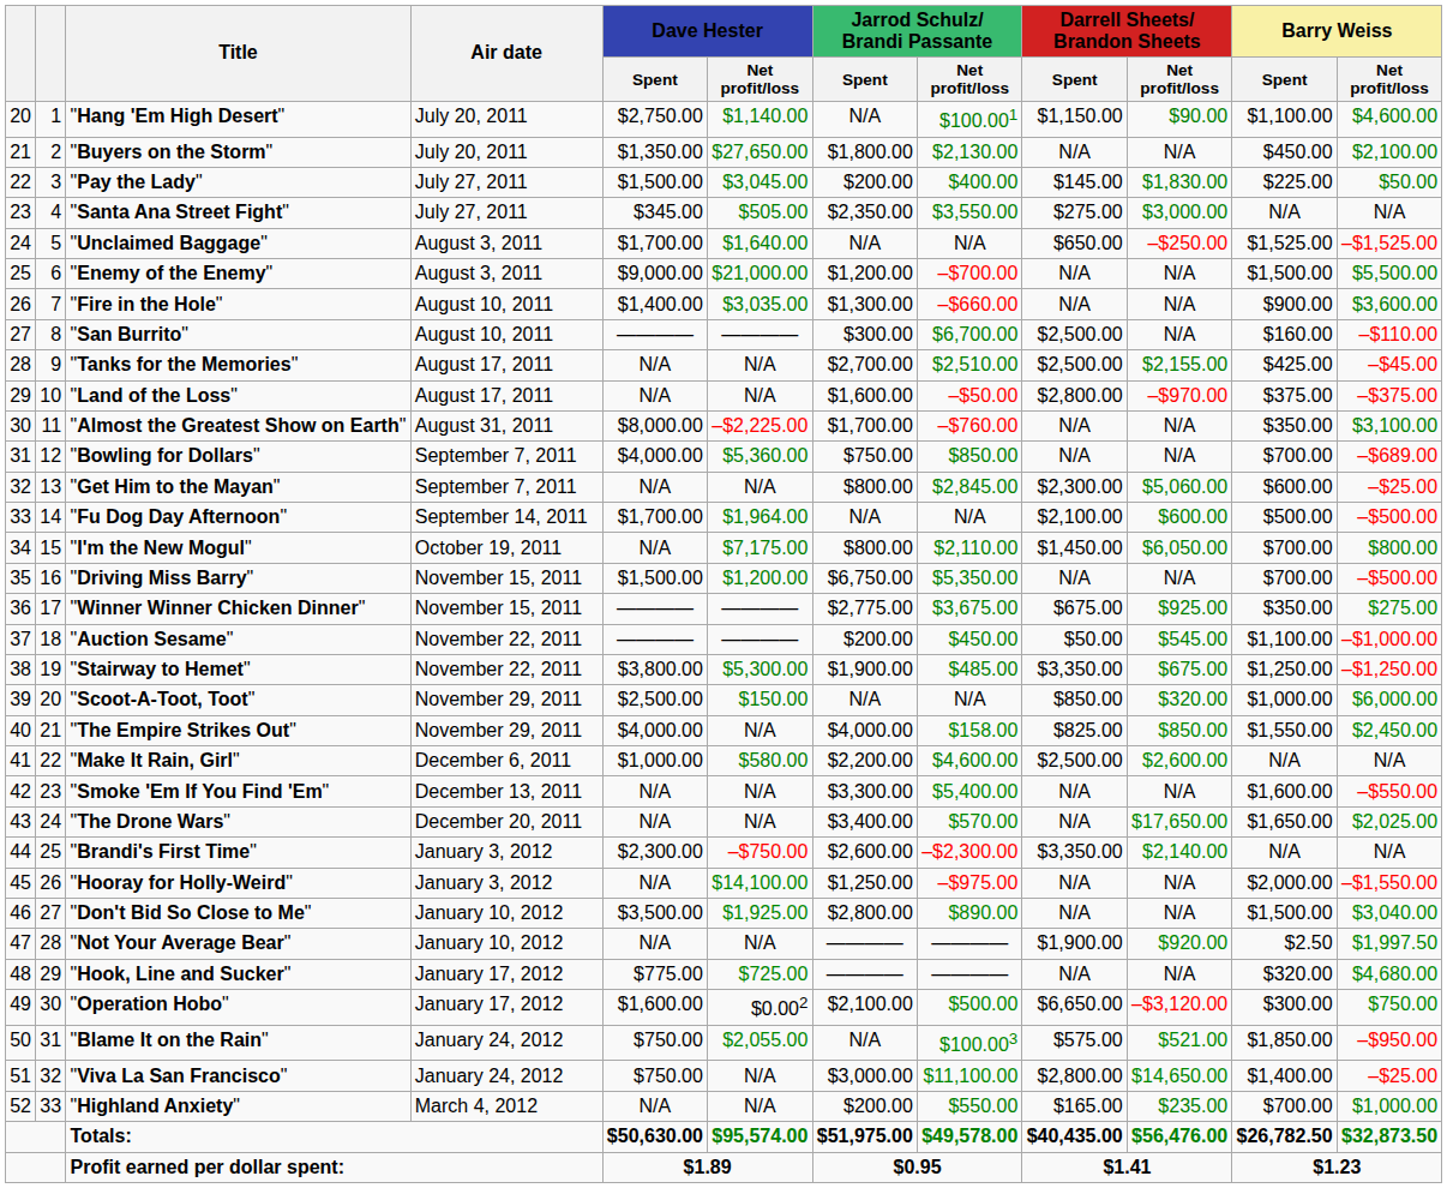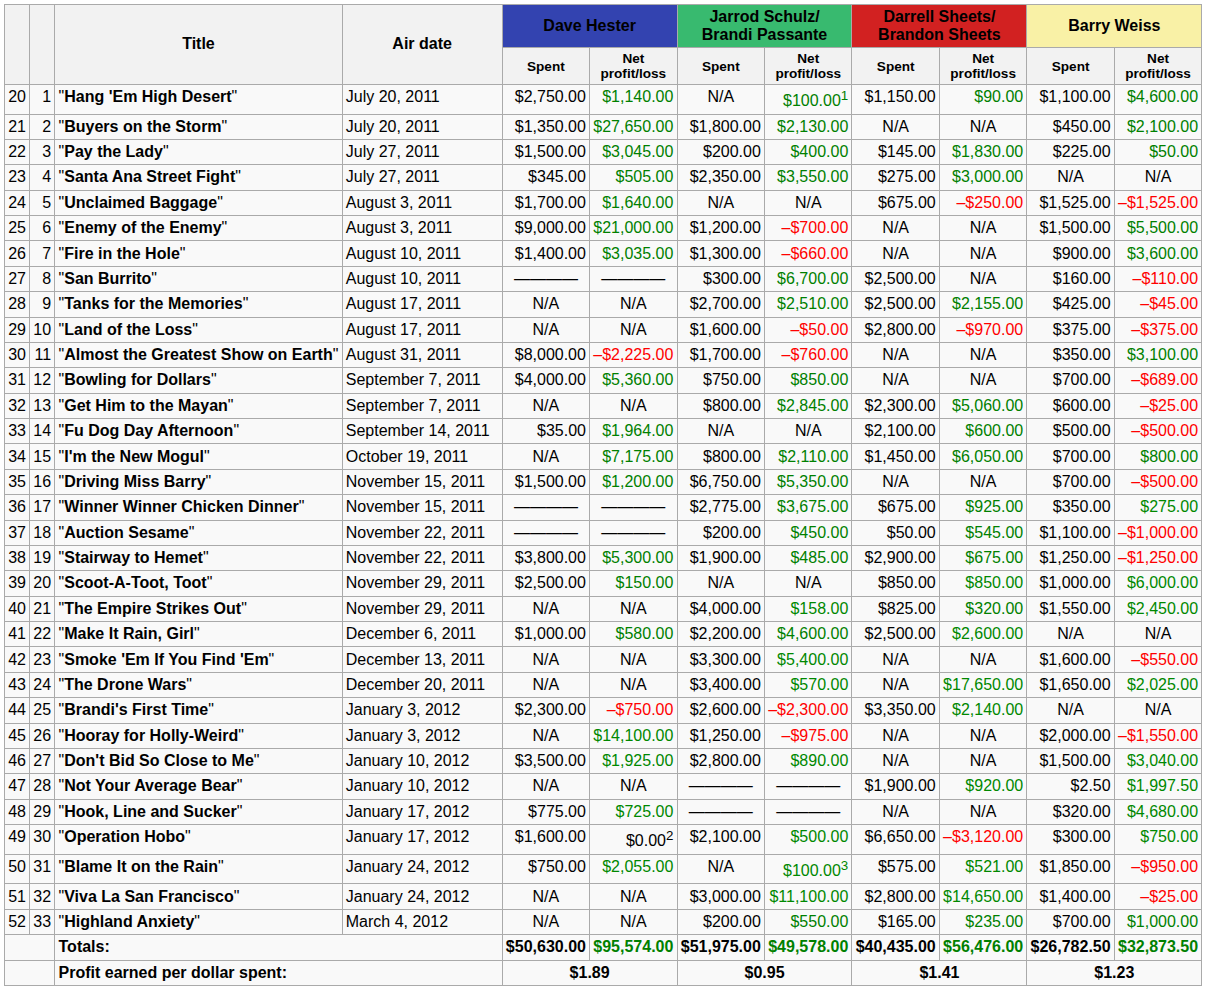 <table class="wikitable" style="text-align: right;">
 <tr>
 <th rowspan = "2"></th>
 <th rowspan = "2"></th>
 <th rowspan = "2">Title</th>
 <th rowspan = "2">Air date</th>
 <th colspan = "2" style="background:#3343b0;">Dave Hester</th>
 <th colspan = "2" style="background:#38ba6f;">Jarrod Schulz/<br>Brandi Passante</th>
 <th colspan = "2" style="background:#d22121;">Darrell Sheets/<br>Brandon Sheets</th>
 <th colspan = "2" style="background:#F9F1A6;">Barry Weiss</th>
 </tr>
 <tr>
 <th style="width:66px; font-size:85%;">Spent</th>
 <th style="width:66px; font-size:85%;">Net profit/loss</th>
 <th style="width:66px; font-size:85%;">Spent</th>
 <th style="width:66px; font-size:85%;">Net profit/loss</th>
 <th style="width:66px; font-size:85%;">Spent</th>
 <th style="width:66px; font-size:85%;">Net profit/loss</th>
 <th style="width:66px; font-size:85%;">Spent</th>
 <th style="width:66px; font-size:85%;">Net profit/loss</th>
 </tr>
 <tr valign="top">
 <td>20</td>
 <td>1</td>
 <td align="left">"<strong>Hang 'Em High Desert</strong>"</td>
 <td align="left">July 20, 2011</td>
 <td>$2,750.00</td>
 <td style="color:green;">$1,140.00</td>
 <td style="text-align:center;">N/A</td>
 <td style="color:green;">$100.00<sup>1</sup></td>
 <td>$1,150.00</td>
 <td style="color:green;">$90.00</td>
 <td>$1,100.00</td>
 <td style="color:green;">$4,600.00</td>
 </tr>
 <tr valign="top">
 <td>21</td>
 <td>2</td>
 <td align="left">"<strong>Buyers on the Storm</strong>"</td>
 <td align="left">July 20, 2011</td>
 <td>$1,350.00</td>
 <td style="color:green;">$27,650.00</td>
 <td>$1,800.00</td>
 <td style="color:green;">$2,130.00</td>
 <td style="text-align:center;">N/A</td>
 <td style="text-align:center;">N/A</td>
 <td>$450.00</td>
 <td style="color:green;">$2,100.00</td>
 </tr>
 <tr valign="top">
 <td>22</td>
 <td>3</td>
 <td align="left">"<strong>Pay the Lady</strong>"</td>
 <td align="left">July 27, 2011</td>
 <td>$1,500.00</td>
 <td style="color:green;">$3,045.00</td>
 <td>$200.00</td>
 <td style="color:green;">$400.00</td>
 <td>$145.00</td>
 <td style="color:green;">$1,830.00</td>
 <td>$225.00</td>
 <td style="color:green;">$50.00</td>
 </tr>
 <tr valign="top">
 <td>23</td>
 <td>4</td>
 <td align="left">"<strong>Santa Ana Street Fight</strong>"</td>
 <td align="left">July 27, 2011</td>
 <td>$345.00</td>
 <td style="color:green;">$505.00</td>
 <td>$2,350.00</td>
 <td style="color:green;">$3,550.00</td>
 <td>$275.00</td>
 <td style="color:green;">$3,000.00</td>
 <td style="text-align:center;">N/A</td>
 <td style="text-align:center;">N/A</td>
 </tr>
 <tr valign="top">
 <td>24</td>
 <td>5</td>
 <td align="left">"<strong>Unclaimed Baggage</strong>"</td>
 <td align="left">August 3, 2011</td>
 <td>$1,700.00</td>
 <td style="color:green;">$1,640.00</td>
 <td style="text-align:center;">N/A</td>
 <td style="text-align:center;">N/A</td>
-<td>$650.00</td>
+<td>$675.00</td>
 <td style="color:#f00;">–$250.00</td>
 <td>$1,525.00</td>
 <td style="color:#f00;">–$1,525.00</td>
 </tr>
 <tr valign="top">
 <td>25</td>
 <td>6</td>
 <td align="left">"<strong>Enemy of the Enemy</strong>"</td>
 <td align="left">August 3, 2011</td>
 <td>$9,000.00</td>
 <td style="color:green;">$21,000.00</td>
 <td>$1,200.00</td>
 <td style="color:#f00;">–$700.00</td>
 <td style="text-align:center;">N/A</td>
 <td style="text-align:center;">N/A</td>
 <td>$1,500.00</td>
 <td style="color:green;">$5,500.00</td>
 </tr>
 <tr valign="top">
 <td>26</td>
 <td>7</td>
 <td align="left">"<strong>Fire in the Hole</strong>"</td>
 <td align="left">August 10, 2011</td>
 <td>$1,400.00</td>
 <td style="color:green;">$3,035.00</td>
 <td>$1,300.00</td>
 <td style="color:#f00;">–$660.00</td>
 <td style="text-align:center;">N/A</td>
 <td style="text-align:center;">N/A</td>
 <td>$900.00</td>
 <td style="color:green;">$3,600.00</td>
 </tr>
 <tr valign="top">
 <td>27</td>
 <td>8</td>
 <td align="left">"<strong>San Burrito</strong>"</td>
 <td align="left">August 10, 2011</td>
 <td style="text-align:center;">————</td>
 <td style="text-align:center;">————</td>
 <td>$300.00</td>
 <td style="color:green;">$6,700.00</td>
 <td>$2,500.00</td>
 <td style="text-align:center;">N/A</td>
 <td>$160.00</td>
 <td style="color:#f00;">–$110.00</td>
 </tr>
 <tr valign="top">
 <td>28</td>
 <td>9</td>
 <td align="left">"<strong>Tanks for the Memories</strong>"</td>
 <td align="left">August 17, 2011</td>
 <td style="text-align:center;">N/A</td>
 <td style="text-align:center;">N/A</td>
 <td>$2,700.00</td>
 <td style="color:green;">$2,510.00</td>
 <td>$2,500.00</td>
 <td style="color:green;">$2,155.00</td>
 <td>$425.00</td>
 <td style="color:#f00;">–$45.00</td>
 </tr>
 <tr valign="top">
 <td>29</td>
 <td>10</td>
 <td align="left">"<strong>Land of the Loss</strong>"</td>
 <td align="left">August 17, 2011</td>
 <td style="text-align:center;">N/A</td>
 <td style="text-align:center;">N/A</td>
 <td>$1,600.00</td>
 <td style="color:#f00;">–$50.00</td>
 <td>$2,800.00</td>
 <td style="color:#f00;">–$970.00</td>
 <td>$375.00</td>
 <td style="color:#f00;">–$375.00</td>
 </tr>
 <tr valign="top">
 <td>30</td>
 <td>11</td>
 <td align="left">"<strong>Almost the Greatest Show on Earth</strong>"</td>
 <td align="left">August 31, 2011</td>
 <td>$8,000.00</td>
 <td style="color:#f00;">–$2,225.00</td>
 <td>$1,700.00</td>
 <td style="color:#f00;">–$760.00</td>
 <td style="text-align:center;">N/A</td>
 <td style="text-align:center;">N/A</td>
 <td>$350.00</td>
 <td style="color:green;">$3,100.00</td>
 </tr>
 <tr valign="top">
 <td>31</td>
 <td>12</td>
 <td align="left">"<strong>Bowling for Dollars</strong>"</td>
 <td align="left">September 7, 2011</td>
 <td>$4,000.00</td>
 <td style="color:green;">$5,360.00</td>
 <td>$750.00</td>
 <td style="color:green;">$850.00</td>
 <td style="text-align:center;">N/A</td>
 <td style="text-align:center;">N/A</td>
 <td>$700.00</td>
 <td style="color:#f00;">–$689.00</td>
 </tr>
 <tr valign="top">
 <td>32</td>
 <td>13</td>
 <td align="left">"<strong>Get Him to the Mayan</strong>"</td>
 <td align="left">September 7, 2011</td>
 <td style="text-align:center;">N/A</td>
 <td style="text-align:center;">N/A</td>
 <td>$800.00</td>
 <td style="color:green;">$2,845.00</td>
 <td>$2,300.00</td>
 <td style="color:green;">$5,060.00</td>
 <td>$600.00</td>
 <td style="color:#f00;">–$25.00</td>
 </tr>
 <tr valign="top">
 <td>33</td>
 <td>14</td>
 <td align="left">"<strong>Fu Dog Day Afternoon</strong>"</td>
 <td align="left">September 14, 2011  </td>
-<td>$1,700.00</td>
+<td>$35.00</td>
 <td style="color:green;">$1,964.00</td>
 <td style="text-align:center;">N/A</td>
 <td style="text-align:center;">N/A</td>
 <td>$2,100.00</td>
 <td style="color:green;">$600.00</td>
 <td>$500.00</td>
 <td style="color:#f00;">–$500.00</td>
 </tr>
 <tr valign="top">
 <td>34</td>
 <td>15</td>
 <td align="left">"<strong>I'm the New Mogul</strong>"</td>
 <td align="left">October 19, 2011</td>
 <td style="text-align:center;">N/A</td>
 <td style="color:green;">$7,175.00</td>
 <td>$800.00</td>
 <td style="color:green;">$2,110.00</td>
 <td>$1,450.00</td>
 <td style="color:green;">$6,050.00</td>
 <td>$700.00</td>
 <td style="color:green;">$800.00</td>
 </tr>
 <tr valign="top">
 <td>35</td>
 <td>16</td>
 <td align="left">"<strong>Driving Miss Barry</strong>"</td>
 <td align="left">November 15, 2011</td>
 <td>$1,500.00</td>
 <td style="color:green;">$1,200.00</td>
 <td>$6,750.00</td>
 <td style="color:green;">$5,350.00</td>
 <td style="text-align:center;">N/A</td>
 <td style="text-align:center;">N/A</td>
 <td>$700.00</td>
 <td style="color:#f00;">–$500.00</td>
 </tr>
 <tr valign="top">
 <td>36</td>
 <td>17</td>
 <td align="left">"<strong>Winner Winner Chicken Dinner</strong>"</td>
 <td align="left">November 15, 2011</td>
 <td style="text-align:center;">————</td>
 <td style="text-align:center;">————</td>
 <td>$2,775.00</td>
 <td style="color:green;">$3,675.00</td>
 <td>$675.00</td>
 <td style="color:green;">$925.00</td>
 <td>$350.00</td>
 <td style="color:#008800;">$275.00</td>
 </tr>
 <tr valign="top">
 <td>37</td>
 <td>18</td>
 <td align="left">"<strong>Auction Sesame</strong>"</td>
 <td align="left">November 22, 2011</td>
 <td style="text-align:center;">————</td>
 <td style="text-align:center;">————</td>
 <td>$200.00</td>
 <td style="color:green;">$450.00</td>
 <td>$50.00</td>
 <td style="color:green;">$545.00</td>
 <td>$1,100.00</td>
 <td style="color:#f00;">–$1,000.00</td>
 </tr>
 <tr valign="top">
 <td>38</td>
 <td>19</td>
 <td align="left">"<strong>Stairway to Hemet</strong>"</td>
 <td align="left">November 22, 2011</td>
 <td>$3,800.00</td>
 <td style="color:green;">$5,300.00</td>
 <td>$1,900.00</td>
 <td style="color:green;">$485.00</td>
-<td>$3,350.00</td>
+<td>$2,900.00</td>
 <td style="color:green;">$675.00</td>
 <td>$1,250.00</td>
 <td style="color:#f00;">–$1,250.00</td>
 </tr>
 <tr valign="top">
 <td>39</td>
 <td>20</td>
 <td align="left">"<strong>Scoot-A-Toot, Toot</strong>"</td>
 <td align="left">November 29, 2011</td>
 <td>$2,500.00</td>
 <td style="color:green;">$150.00</td>
 <td style="text-align:center;">N/A</td>
 <td style="text-align:center;">N/A</td>
 <td>$850.00</td>
-<td style="color:green;">$320.00</td>
+<td style="color:#008800;">$850.00</td>
 <td>$1,000.00</td>
 <td style="color:#008800;">$6,000.00</td>
 </tr>
 <tr valign="top">
 <td>40</td>
 <td>21</td>
 <td align="left">"<strong>The Empire Strikes Out</strong>"</td>
 <td align="left">November 29, 2011</td>
-<td>$4,000.00</td>
+<td style="text-align:center;">N/A</td>
 <td style="text-align:center;">N/A</td>
 <td>$4,000.00</td>
 <td style="color:#008800;">$158.00</td>
 <td>$825.00</td>
-<td style="color:#008800;">$850.00</td>
+<td style="color:green;">$320.00</td>
 <td>$1,550.00</td>
 <td style="color:#008800;">$2,450.00</td>
 </tr>
 <tr valign="top">
 <td>41</td>
 <td>22</td>
 <td align="left">"<strong>Make It Rain, Girl</strong>"</td>
 <td align="left">December 6, 2011</td>
 <td>$1,000.00</td>
 <td style="color:green;">$580.00</td>
 <td>$2,200.00</td>
 <td style="color:green;">$4,600.00</td>
 <td>$2,500.00</td>
 <td style="color:#008800;">$2,600.00</td>
 <td style="text-align:center;">N/A</td>
 <td style="text-align:center;">N/A</td>
 </tr>
 <tr valign="top">
 <td>42</td>
 <td>23</td>
 <td align="left">"<strong>Smoke 'Em If You Find 'Em</strong>"</td>
 <td align="left">December 13, 2011</td>
 <td style="text-align:center;">N/A</td>
 <td style="text-align:center;">N/A</td>
 <td>$3,300.00</td>
 <td style="color:#008800;">$5,400.00</td>
 <td style="text-align:center;">N/A</td>
 <td style="text-align:center;">N/A</td>
 <td>$1,600.00</td>
 <td style="color:#f00;">–$550.00</td>
 </tr>
 <tr valign="top">
 <td>43</td>
 <td>24</td>
 <td align="left">"<strong>The Drone Wars</strong>"</td>
 <td align="left">December 20, 2011</td>
 <td style="text-align:center;">N/A</td>
 <td style="text-align:center;">N/A</td>
 <td>$3,400.00</td>
 <td style="color:#008800;">$570.00</td>
 <td style="text-align:center;">N/A</td>
 <td style="color:#008800;">$17,650.00</td>
 <td>$1,650.00</td>
 <td style="color:#008800;">$2,025.00</td>
 </tr>
 <tr valign="top">
 <td>44</td>
 <td>25</td>
 <td align="left">"<strong>Brandi's First Time</strong>"</td>
 <td align="left">January 3, 2012</td>
 <td>$2,300.00</td>
 <td style="color:#f00;">–$750.00</td>
 <td>$2,600.00</td>
 <td style="color:#f00;">–$2,300.00</td>
 <td>$3,350.00</td>
 <td style="color:#008800;">$2,140.00</td>
 <td style="text-align:center;">N/A</td>
 <td style="text-align:center;">N/A</td>
 </tr>
 <tr valign="top">
 <td>45</td>
 <td>26</td>
 <td align="left">"<strong>Hooray for Holly-Weird</strong>"</td>
 <td align="left">January 3, 2012</td>
 <td style="text-align:center;">N/A</td>
 <td style="color:#008800;">$14,100.00</td>
 <td>$1,250.00</td>
 <td style="color:#f00;">–$975.00</td>
 <td style="text-align:center;">N/A</td>
 <td style="text-align:center;">N/A</td>
 <td>$2,000.00</td>
 <td style="color:#f00;">–$1,550.00</td>
 </tr>
 <tr valign="top">
 <td>46</td>
 <td>27</td>
 <td align="left">"<strong>Don't Bid So Close to Me</strong>"</td>
 <td align="left">January 10, 2012</td>
 <td>$3,500.00</td>
 <td style="color:#008800;">$1,925.00</td>
 <td>$2,800.00</td>
 <td style="color:#008800;">$890.00</td>
 <td style="text-align:center;">N/A</td>
 <td style="text-align:center;">N/A</td>
 <td>$1,500.00</td>
 <td style="color:#008800;">$3,040.00</td>
 </tr>
 <tr valign="top">
 <td>47</td>
 <td>28</td>
 <td align="left">"<strong>Not Your Average Bear</strong>"</td>
 <td align="left">January 10, 2012</td>
 <td style="text-align:center;">N/A</td>
 <td style="text-align:center;">N/A</td>
 <td style="text-align:center;">————</td>
 <td style="text-align:center;">————</td>
 <td>$1,900.00</td>
 <td style="color:#008800;">$920.00</td>
 <td>$2.50</td>
 <td style="color:#008800;">$1,997.50</td>
 </tr>
 <tr valign="top">
 <td>48</td>
 <td>29</td>
 <td align="left">"<strong>Hook, Line and Sucker</strong>"</td>
 <td align="left">January 17, 2012</td>
 <td>$775.00</td>
 <td style="color:#008800;">$725.00</td>
 <td style="text-align:center;">————</td>
 <td style="text-align:center;">————</td>
 <td style="text-align:center;">N/A</td>
 <td style="text-align:center;">N/A</td>
 <td>$320.00</td>
 <td style="color:#008800;">$4,680.00</td>
 </tr>
 <tr valign="top">
 <td>49</td>
 <td>30</td>
 <td align="left">"<strong>Operation Hobo</strong>"</td>
 <td align="left">January 17, 2012</td>
 <td>$1,600.00</td>
 <td>$0.00<sup>2</sup></td>
 <td>$2,100.00</td>
 <td style="color:#008800;">$500.00</td>
 <td>$6,650.00</td>
 <td style="color:#f00;">–$3,120.00</td>
 <td>$300.00</td>
 <td style="color:#008800;">$750.00</td>
 </tr>
 <tr valign="top">
 <td>50</td>
 <td>31</td>
 <td align="left">"<strong>Blame It on the Rain</strong>"</td>
 <td align="left">January 24, 2012</td>
 <td>$750.00</td>
 <td style="color:#008800;">$2,055.00</td>
 <td style="text-align:center;">N/A</td>
 <td style="color:#008800;">$100.00<sup>3</sup></td>
 <td>$575.00</td>
 <td style="color:#008800;">$521.00</td>
 <td>$1,850.00</td>
 <td style="color:#f00;">–$950.00</td>
 </tr>
 <tr valign="top">
 <td>51</td>
 <td>32</td>
 <td align="left">"<strong>Viva La San Francisco</strong>"</td>
 <td align="left">January 24, 2012</td>
-<td>$750.00</td>
+<td style="text-align:center;">N/A</td>
 <td style="text-align:center;">N/A</td>
 <td>$3,000.00</td>
 <td style="color:#008800;">$11,100.00</td>
 <td>$2,800.00</td>
 <td style="color:#008800;">$14,650.00</td>
 <td>$1,400.00</td>
 <td style="color:#f00;">–$25.00</td>
 </tr>
 <tr valign="top">
 <td>52</td>
 <td>33</td>
 <td align="left">"<strong>Highland Anxiety</strong>"</td>
 <td align="left">March 4, 2012</td>
 <td style="text-align:center;">N/A</td>
 <td style="text-align:center;">N/A</td>
 <td>$200.00</td>
 <td style="color:green;">$550.00</td>
 <td>$165.00</td>
 <td style="color:green;">$235.00</td>
 <td>$700.00</td>
 <td style="color:green;">$1,000.00</td>
 </tr>
 <tr valign="top">
 <td colspan="2"></td>
 <td colspan="2" style="text-align:left;"><strong>Totals:</strong></td>
 <td><strong>$50,630.00</strong></td>
 <td style="color:green;"><strong>$95,574.00</strong></td>
 <td><strong>$51,975.00</strong></td>
 <td style="color:green;"><strong>$49,578.00</strong></td>
 <td><strong>$40,435.00</strong></td>
 <td style="color:green;"><strong>$56,476.00</strong></td>
 <td><strong>$26,782.50</strong></td>
 <td style="color:green;"><strong>$32,873.50</strong></td>
 </tr>
 <tr valign="top">
 <td colspan="2"></td>
 <td colspan="2" style="text-align:left;"><strong>Profit earned per dollar spent:</strong></td>
 <td colspan="2" style="text-align:center;"><strong>$1.89</strong></td>
 <td colspan="2" style="text-align:center;"><strong>$0.95</strong></td>
 <td colspan="2" style="text-align:center;"><strong>$1.41</strong></td>
 <td colspan="2" style="text-align:center;"><strong>$1.23</strong></td>
 </tr>
 </table>
